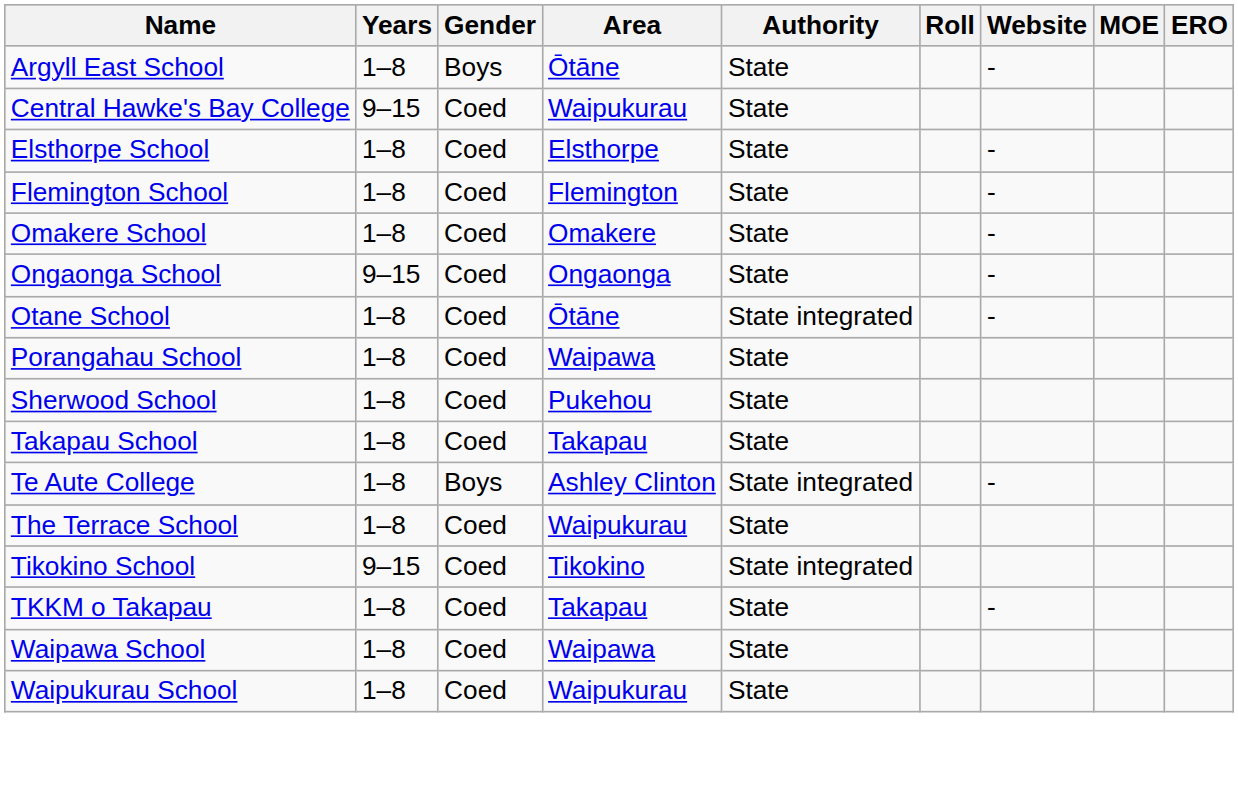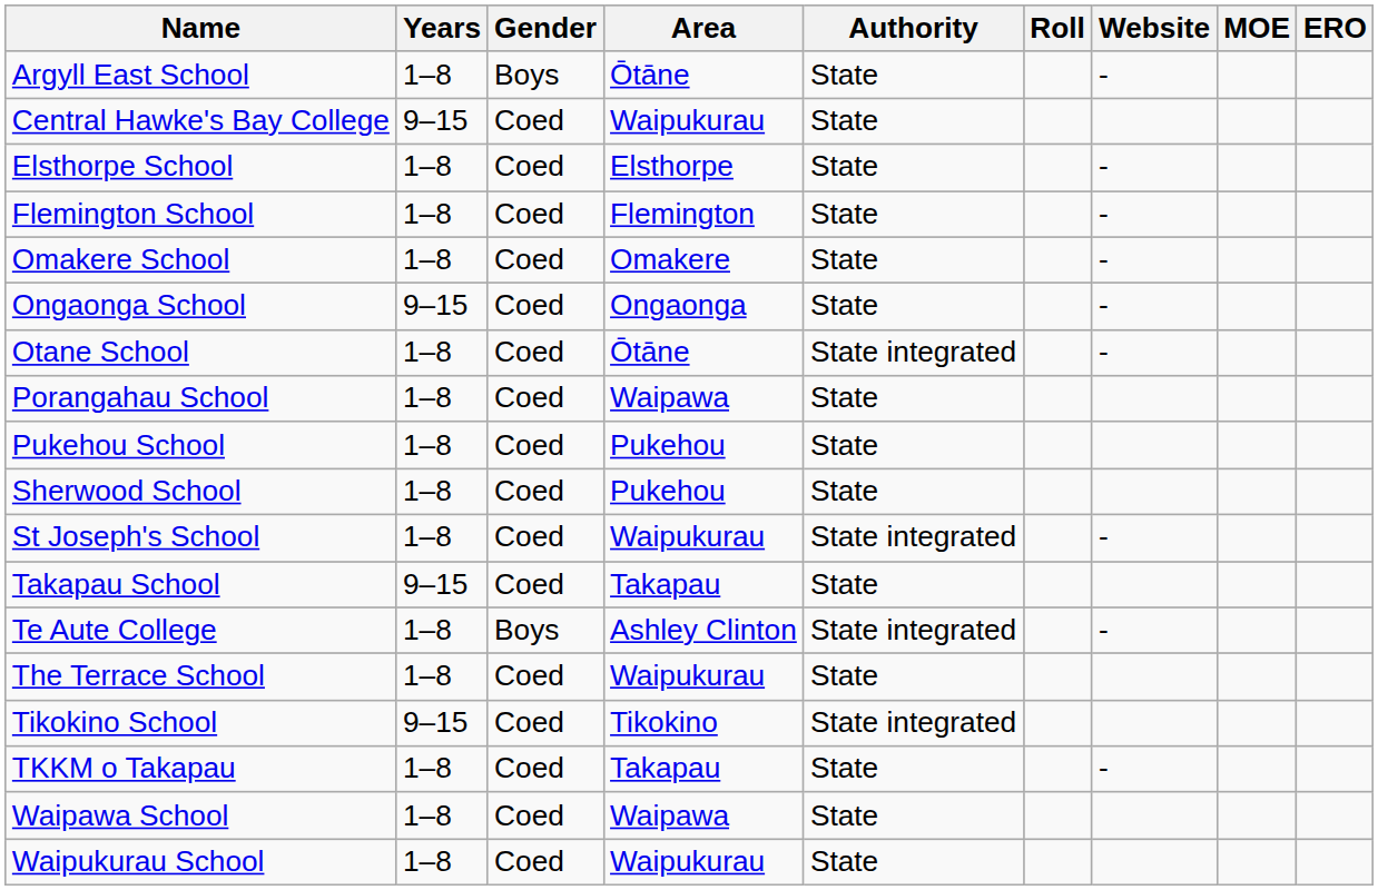 <table class="wikitable sortable">
 <tr>
 <th>Name</th>
 <th>Years</th>
 <th>Gender</th>
 <th>Area</th>
 <th>Authority</th>
 <th>Roll</th>
 <th>Website</th>
 <th>MOE</th>
 <th>ERO</th>
 </tr>
 <tr>
 <td><a href='#'>Argyll East School</a></td>
 <td>1–8</td>
 <td>Boys</td>
 <td><a href='#'>Ōtāne</a></td>
 <td>State</td>
 <td></td>
 <td>-</td>
 <td></td>
 <td></td>
 </tr>
 <tr>
 <td><a href='#'>Central Hawke's Bay College</a></td>
 <td>9–15</td>
 <td>Coed</td>
 <td><a href='#'>Waipukurau</a></td>
 <td>State</td>
 <td></td>
 <td></td>
 <td></td>
 <td></td>
 </tr>
 <tr>
 <td><a href='#'>Elsthorpe School</a></td>
 <td>1–8</td>
 <td>Coed</td>
 <td><a href='#'>Elsthorpe</a></td>
 <td>State</td>
 <td></td>
 <td>-</td>
 <td></td>
 <td></td>
 </tr>
 <tr>
 <td><a href='#'>Flemington School</a></td>
 <td>1–8</td>
 <td>Coed</td>
 <td><a href='#'>Flemington</a></td>
 <td>State</td>
 <td></td>
 <td>-</td>
 <td></td>
 <td></td>
 </tr>
 <tr>
 <td><a href='#'>Omakere School</a></td>
 <td>1–8</td>
 <td>Coed</td>
 <td><a href='#'>Omakere</a></td>
 <td>State</td>
 <td></td>
 <td>-</td>
 <td></td>
 <td></td>
 </tr>
 <tr>
 <td><a href='#'>Ongaonga School</a></td>
 <td>9–15</td>
 <td>Coed</td>
 <td><a href='#'>Ongaonga</a></td>
 <td>State</td>
 <td></td>
 <td>-</td>
 <td></td>
 <td></td>
 </tr>
 <tr>
 <td><a href='#'>Otane School</a></td>
 <td>1–8</td>
 <td>Coed</td>
 <td><a href='#'>Ōtāne</a></td>
 <td>State integrated</td>
 <td></td>
 <td>-</td>
 <td></td>
 <td></td>
 </tr>
 <tr>
 <td><a href='#'>Porangahau School</a></td>
 <td>1–8</td>
 <td>Coed</td>
 <td><a href='#'>Waipawa</a></td>
 <td>State</td>
 <td></td>
 <td></td>
 <td></td>
 <td></td>
 </tr>
 <tr>
+<td><a href='#'>Pukehou School</a></td>
+<td>1–8</td>
+<td>Coed</td>
+<td><a href='#'>Pukehou</a></td>
+<td>State</td>
+<td></td>
+<td></td>
+<td></td>
+<td></td>
+</tr>
+<tr>
 <td><a href='#'>Sherwood School</a></td>
 <td>1–8</td>
 <td>Coed</td>
 <td><a href='#'>Pukehou</a></td>
 <td>State</td>
 <td></td>
 <td></td>
 <td></td>
 <td></td>
 </tr>
 <tr>
+<td><a href='#'>St Joseph's School</a></td>
+<td>1–8</td>
+<td>Coed</td>
+<td><a href='#'>Waipukurau</a></td>
+<td>State integrated</td>
+<td></td>
+<td>-</td>
+<td></td>
+<td></td>
+</tr>
+<tr>
 <td><a href='#'>Takapau School</a></td>
-<td>1–8</td>
+<td>9–15</td>
 <td>Coed</td>
 <td><a href='#'>Takapau</a></td>
 <td>State</td>
 <td></td>
 <td></td>
 <td></td>
 <td></td>
 </tr>
 <tr>
 <td><a href='#'>Te Aute College</a></td>
 <td>1–8</td>
 <td>Boys</td>
 <td><a href='#'>Ashley Clinton</a></td>
 <td>State integrated</td>
 <td></td>
 <td>-</td>
 <td></td>
 <td></td>
 </tr>
 <tr>
 <td><a href='#'>The Terrace School</a></td>
 <td>1–8</td>
 <td>Coed</td>
 <td><a href='#'>Waipukurau</a></td>
 <td>State</td>
 <td></td>
 <td></td>
 <td></td>
 <td></td>
 </tr>
 <tr>
 <td><a href='#'>Tikokino School</a></td>
 <td>9–15</td>
 <td>Coed</td>
 <td><a href='#'>Tikokino</a></td>
 <td>State integrated</td>
 <td></td>
 <td></td>
 <td></td>
 <td></td>
 </tr>
 <tr>
 <td><a href='#'>TKKM o Takapau</a></td>
 <td>1–8</td>
 <td>Coed</td>
 <td><a href='#'>Takapau</a></td>
 <td>State</td>
 <td></td>
 <td>-</td>
 <td></td>
 <td></td>
 </tr>
 <tr>
 <td><a href='#'>Waipawa School</a></td>
 <td>1–8</td>
 <td>Coed</td>
 <td><a href='#'>Waipawa</a></td>
 <td>State</td>
 <td></td>
 <td></td>
 <td></td>
 <td></td>
 </tr>
 <tr>
 <td><a href='#'>Waipukurau School</a></td>
 <td>1–8</td>
 <td>Coed</td>
 <td><a href='#'>Waipukurau</a></td>
 <td>State</td>
 <td></td>
 <td></td>
 <td></td>
 <td></td>
 </tr>
 </table>
